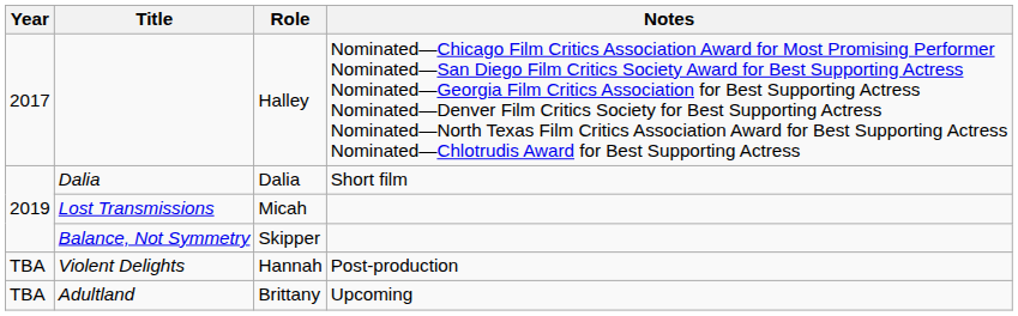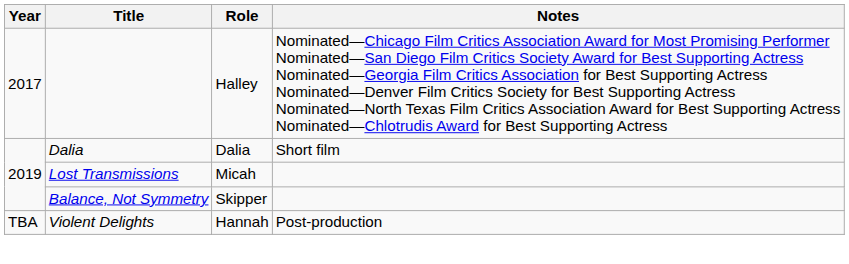 <table class="wikitable sortable">
 <tr>
 <th scope="col">Year</th>
 <th scope="col">Title</th>
 <th scope="col">Role</th>
 <th scope="col" class="unsortable">Notes</th>
 </tr>
 <tr>
 <td>2017</td>
 <td><em></em></td>
 <td>Halley</td>
 <td>Nominated—<a href='#'>Chicago Film Critics Association Award for Most Promising Performer</a><br>Nominated—<a href='#'>San Diego Film Critics Society Award for Best Supporting Actress</a><br>Nominated—<a href='#'>Georgia Film Critics Association</a> for Best Supporting Actress<br>Nominated—Denver Film Critics Society for Best Supporting Actress<br>Nominated—North Texas Film Critics Association Award for Best Supporting Actress<br>Nominated—<a href='#'>Chlotrudis Award</a> for Best Supporting Actress</td>
 </tr>
 <tr>
 <td rowspan="3">2019</td>
 <td><em>Dalia</em></td>
 <td>Dalia</td>
 <td>Short film</td>
 </tr>
 <tr>
 <td><em><a href='#'>Lost Transmissions</a></em></td>
 <td>Micah</td>
 <td></td>
 </tr>
 <tr>
 <td><em><a href='#'>Balance, Not Symmetry</a></em></td>
 <td>Skipper</td>
 <td></td>
 </tr>
 <tr>
 <td rowspan=1>TBA</td>
 <td><em>Violent Delights</em></td>
 <td>Hannah</td>
 <td>Post-production</td>
 </tr>
-<tr>
-<td>TBA</td>
-<td><em>Adultland</em></td>
-<td>Brittany</td>
-<td>Upcoming</td>
-</tr>
 </table>
